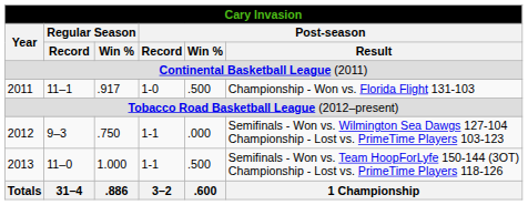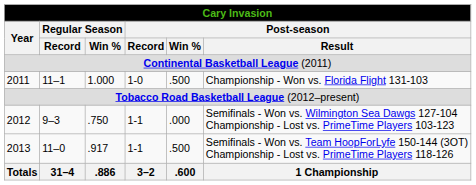 <table class="wikitable" style="margin: 1em auto 1em auto; font-size: 95%; text-align:left;">
 <tr>
 <th colspan="9" style="text-align:center; background:black; color:#4cbb17;">Cary Invasion</th>
 </tr>
 <tr>
 <th rowspan="2">Year</th>
 <th colspan="2">Regular Season</th>
 <th colspan="6">Post-season</th>
 </tr>
 <tr>
 <th>Record</th>
 <th>Win %</th>
 <th>Record</th>
 <th>Win %</th>
 <th>Result</th>
 </tr>
 <tr>
 <td colspan="9" style="background:#DDDDDD;text-align:center;"><strong><a href='#'>Continental Basketball League</a></strong> (2011)</td>
 </tr>
 <tr>
 <td>2011</td>
 <td>11–1</td>
-<td>.917</td>
+<td>1.000</td>
 <td>1-0</td>
 <td>.500</td>
 <td>Championship - Won vs. <a href='#'>Florida Flight</a> 131-103</td>
 </tr>
 <tr>
 <td colspan="9" style="background:#DDDDDD;text-align:center;"><strong><a href='#'>Tobacco Road Basketball League</a></strong> (2012–present)</td>
 </tr>
 <tr>
 <td>2012</td>
 <td>9–3</td>
 <td>.750</td>
 <td>1-1</td>
 <td>.000</td>
 <td>Semifinals - Won vs. <a href='#'>Wilmington Sea Dawgs</a> 127-104 <br> Championship - Lost vs. <a href='#'>PrimeTime Players</a> 103-123</td>
 </tr>
 <tr>
 <td>2013</td>
 <td>11–0</td>
-<td>1.000</td>
+<td>.917</td>
 <td>1-1</td>
 <td>.500</td>
 <td>Semifinals - Won vs. <a href='#'>Team HoopForLyfe</a> 150-144 (3OT) <br> Championship - Lost vs. <a href='#'>PrimeTime Players</a> 118-126</td>
 </tr>
 <tr>
 <th>Totals</th>
 <th>31–4</th>
 <th>.886</th>
 <th>3–2</th>
 <th>.600</th>
 <th><strong>1 Championship</strong></th>
 </tr>
 </table>
